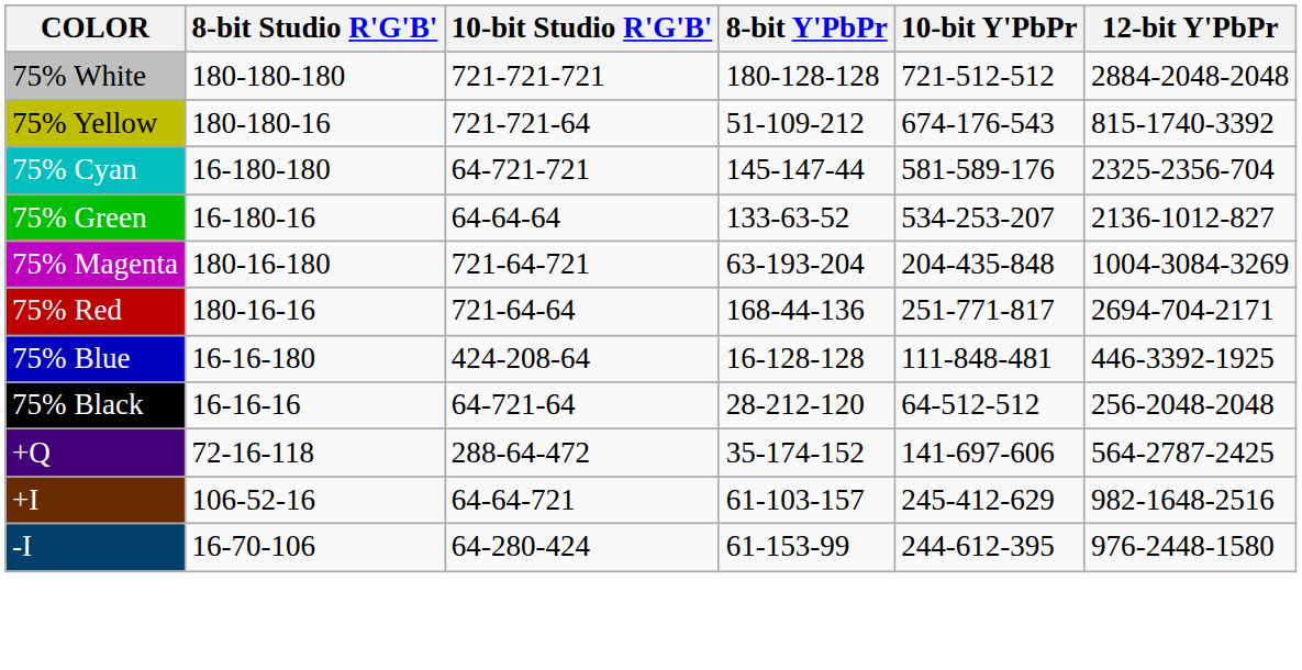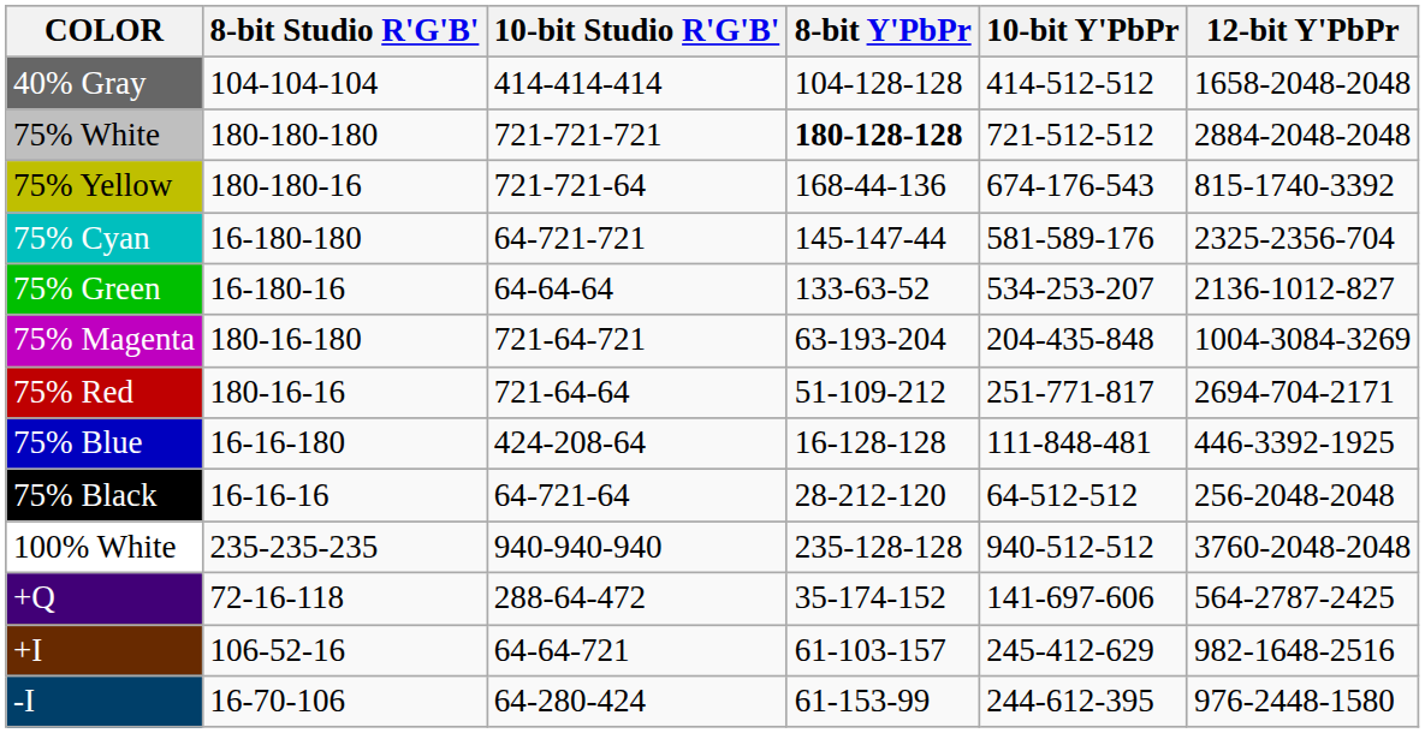 <table class="wikitable">
 <tr>
 <th>COLOR</th>
 <th>8-bit Studio <a href='#'>R'G'B'</a></th>
 <th>10-bit Studio <a href='#'>R'G'B'</a></th>
 <th>8-bit <a href='#'>Y'PbPr</a></th>
 <th>10-bit Y'PbPr</th>
 <th>12-bit Y'PbPr</th>
 </tr>
 <tr>
+<td style="background: rgb(102, 102, 102);color:white">40% Gray</td>
+<td>104-104-104</td>
+<td>414-414-414</td>
+<td>104-128-128</td>
+<td>414-512-512</td>
+<td>1658-2048-2048</td>
+</tr>
+<tr>
 <td style="background: rgb(191, 191, 191);color:black">75% White</td>
 <td>180-180-180</td>
 <td>721-721-721</td>
-<td>180-128-128</td>
+<td><strong>180-128-128</strong></td>
 <td>721-512-512</td>
 <td>2884-2048-2048</td>
 </tr>
 <tr>
 <td style="background: rgb(191, 191,0);color:black">75% Yellow</td>
 <td>180-180-16</td>
 <td>721-721-64</td>
-<td>51-109-212</td>
+<td>168-44-136</td>
 <td>674-176-543</td>
 <td>815-1740-3392</td>
 </tr>
 <tr>
 <td style="background: rgb(0, 191, 190);color:white">75% Cyan</td>
 <td>16-180-180</td>
 <td>64-721-721</td>
 <td>145-147-44</td>
 <td>581-589-176</td>
 <td>2325-2356-704</td>
 </tr>
 <tr>
 <td style="background: rgb(0, 191,0);color:white">75% Green</td>
 <td>16-180-16</td>
 <td>64-64-64</td>
 <td>133-63-52</td>
 <td>534-253-207</td>
 <td>2136-1012-827</td>
 </tr>
 <tr>
 <td style="background: rgb(191, 0, 192);color:white">75% Magenta</td>
 <td>180-16-180</td>
 <td>721-64-721</td>
 <td>63-193-204</td>
 <td>204-435-848</td>
 <td>1004-3084-3269</td>
 </tr>
 <tr>
 <td style="background: rgb(191, 0, 1);color:white">75% Red</td>
 <td>180-16-16</td>
 <td>721-64-64</td>
-<td>168-44-136</td>
+<td>51-109-212</td>
 <td>251-771-817</td>
 <td>2694-704-2171</td>
 </tr>
 <tr>
 <td style="background: rgb(0, 0, 191);color:white">75% Blue</td>
 <td>16-16-180</td>
 <td>424-208-64</td>
 <td>16-128-128</td>
 <td>111-848-481</td>
 <td>446-3392-1925</td>
 </tr>
 <tr>
 <td style="background: rgb(0,0,0);color:white">75% Black</td>
 <td>16-16-16</td>
 <td>64-721-64</td>
 <td>28-212-120</td>
 <td>64-512-512</td>
 <td>256-2048-2048</td>
+</tr>
+<tr>
+<td style="background: rgb(255, 255, 255);color:black">100% White</td>
+<td>235-235-235</td>
+<td>940-940-940</td>
+<td>235-128-128</td>
+<td>940-512-512</td>
+<td>3760-2048-2048</td>
 </tr>
 <tr>
 <td style="background: rgb(65,0,119);color:white">+Q</td>
 <td>72-16-118</td>
 <td>288-64-472</td>
 <td>35-174-152</td>
 <td>141-697-606</td>
 <td>564-2787-2425</td>
 </tr>
 <tr>
 <td style="background: rgb(104,42,0);color:white">+I</td>
 <td>106-52-16</td>
 <td>64-64-721</td>
 <td>61-103-157</td>
 <td>245-412-629</td>
 <td>982-1648-2516</td>
 </tr>
 <tr>
 <td style="background: rgb(0,63,105);color:white">-I</td>
 <td>16-70-106</td>
 <td>64-280-424</td>
 <td>61-153-99</td>
 <td>244-612-395</td>
 <td>976-2448-1580</td>
 </tr>
 </table>
